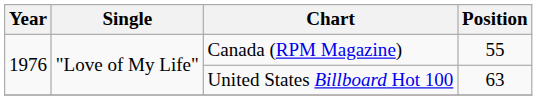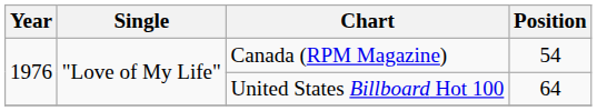 <table class="wikitable">
 <tr>
 <th>Year</th>
 <th>Single</th>
 <th>Chart</th>
 <th>Position</th>
 </tr>
 <tr>
 <td rowspan="2">1976</td>
 <td rowspan="2">"Love of My Life"</td>
 <td>Canada (<a href='#'>RPM Magazine</a>)</td>
-<td align="center">55</td>
+<td align="center">54</td>
 </tr>
 <tr>
 <td>United States <a href='#'><em>Billboard</em> Hot 100</a></td>
-<td align="center">63</td>
+<td align="center">64</td>
 </tr>
 <tr>
 </tr>
 </table>
